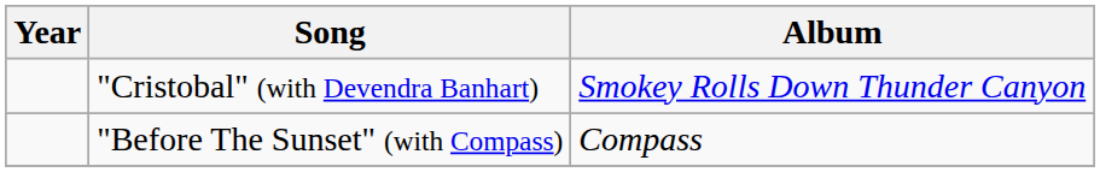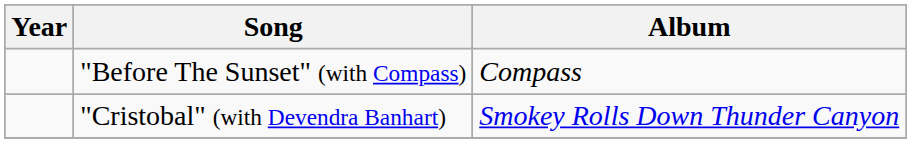 <table class="wikitable">
 <tr>
 <th>Year</th>
 <th>Song</th>
 <th>Album</th>
 </tr>
 <tr>
 <td rowspan="1"></td>
+<td>"Before The Sunset" <small>(with <a href='#'>Compass</a>)</small></td>
+<td rowspan="1"><em>Compass</em></td>
+</tr>
+<tr>
+<td rowspan="1"></td>
 <td>"Cristobal" <small>(with <a href='#'>Devendra Banhart</a>)</small></td>
 <td rowspan="1"><em><a href='#'>Smokey Rolls Down Thunder Canyon</a></em></td>
 </tr>
 <tr>
-<td rowspan="1"></td>
-<td>"Before The Sunset" <small>(with <a href='#'>Compass</a>)</small></td>
-<td rowspan="1"><em>Compass</em></td>
-</tr>
-<tr>
 </tr>
 </table>
